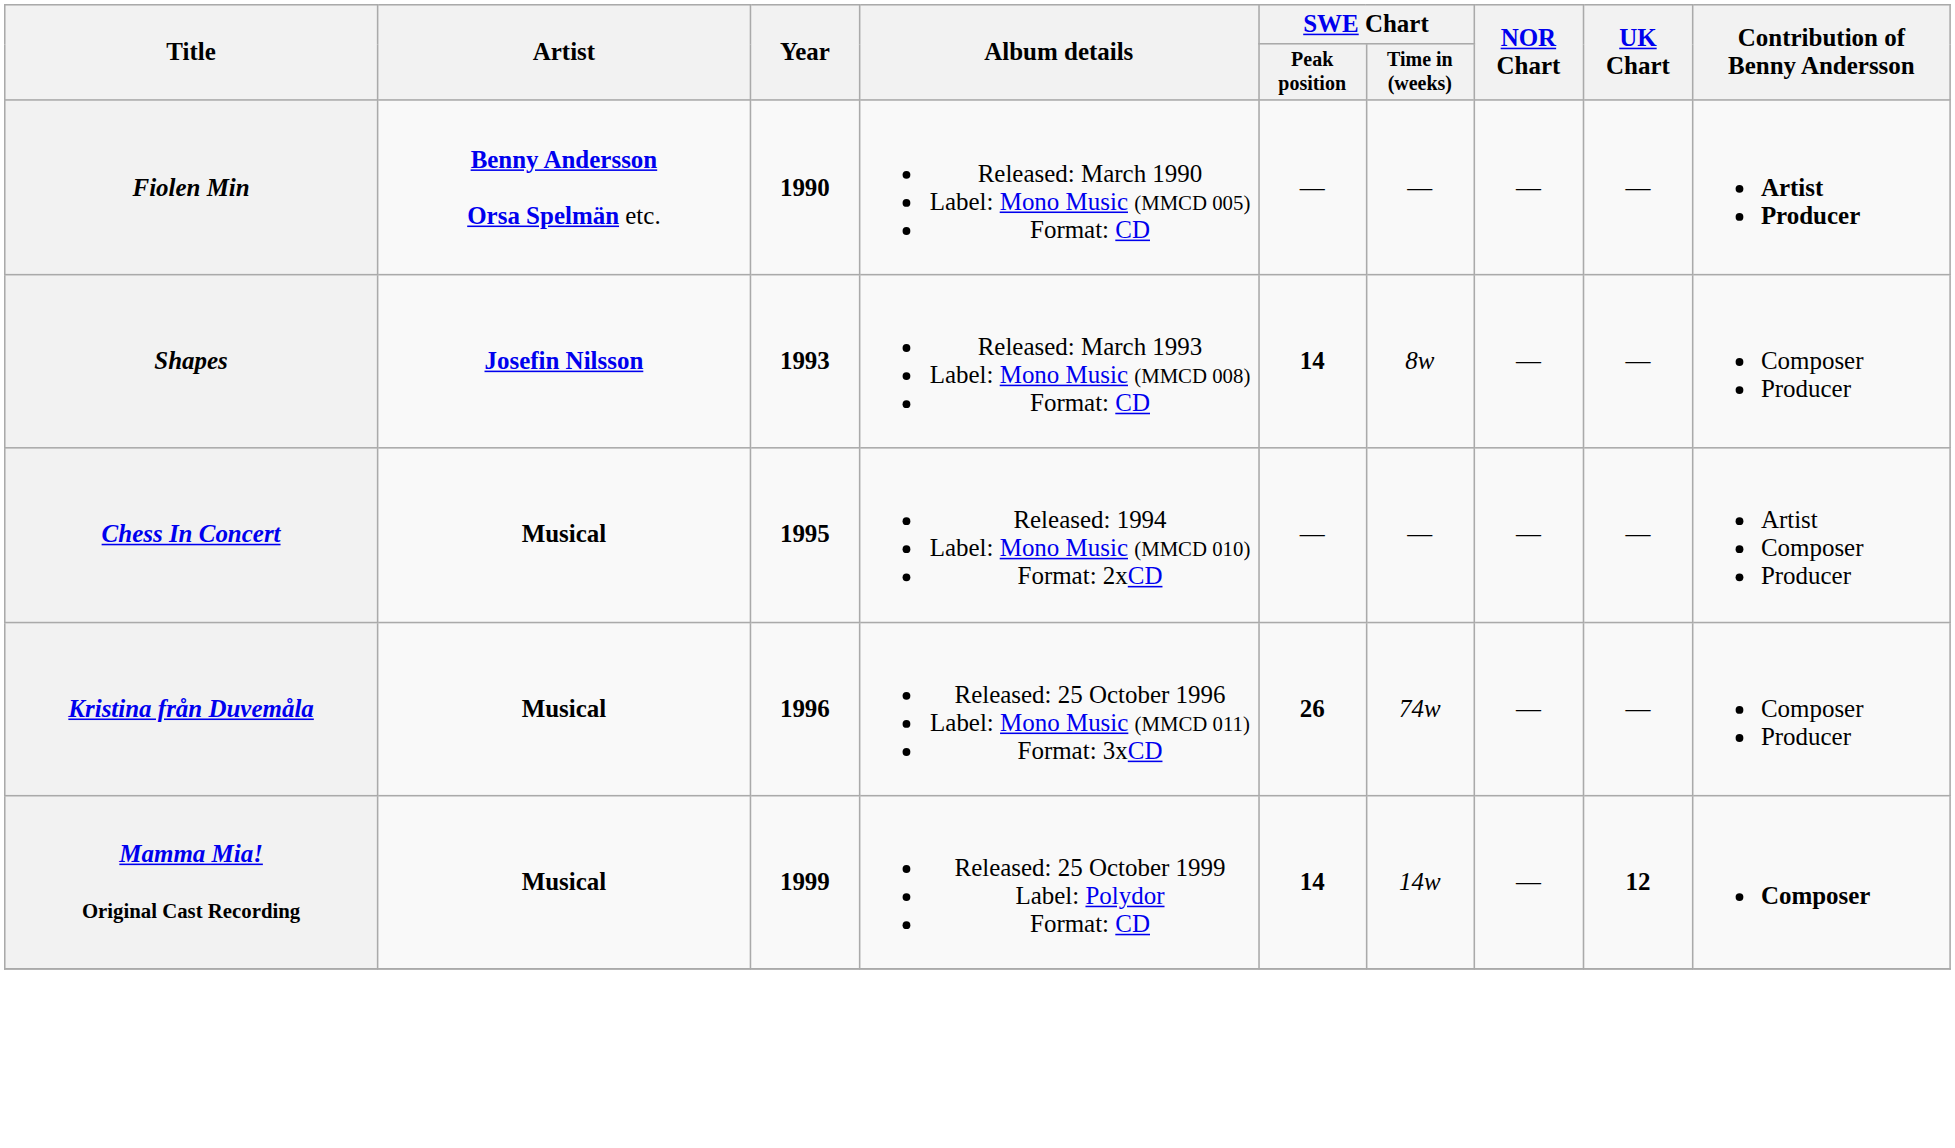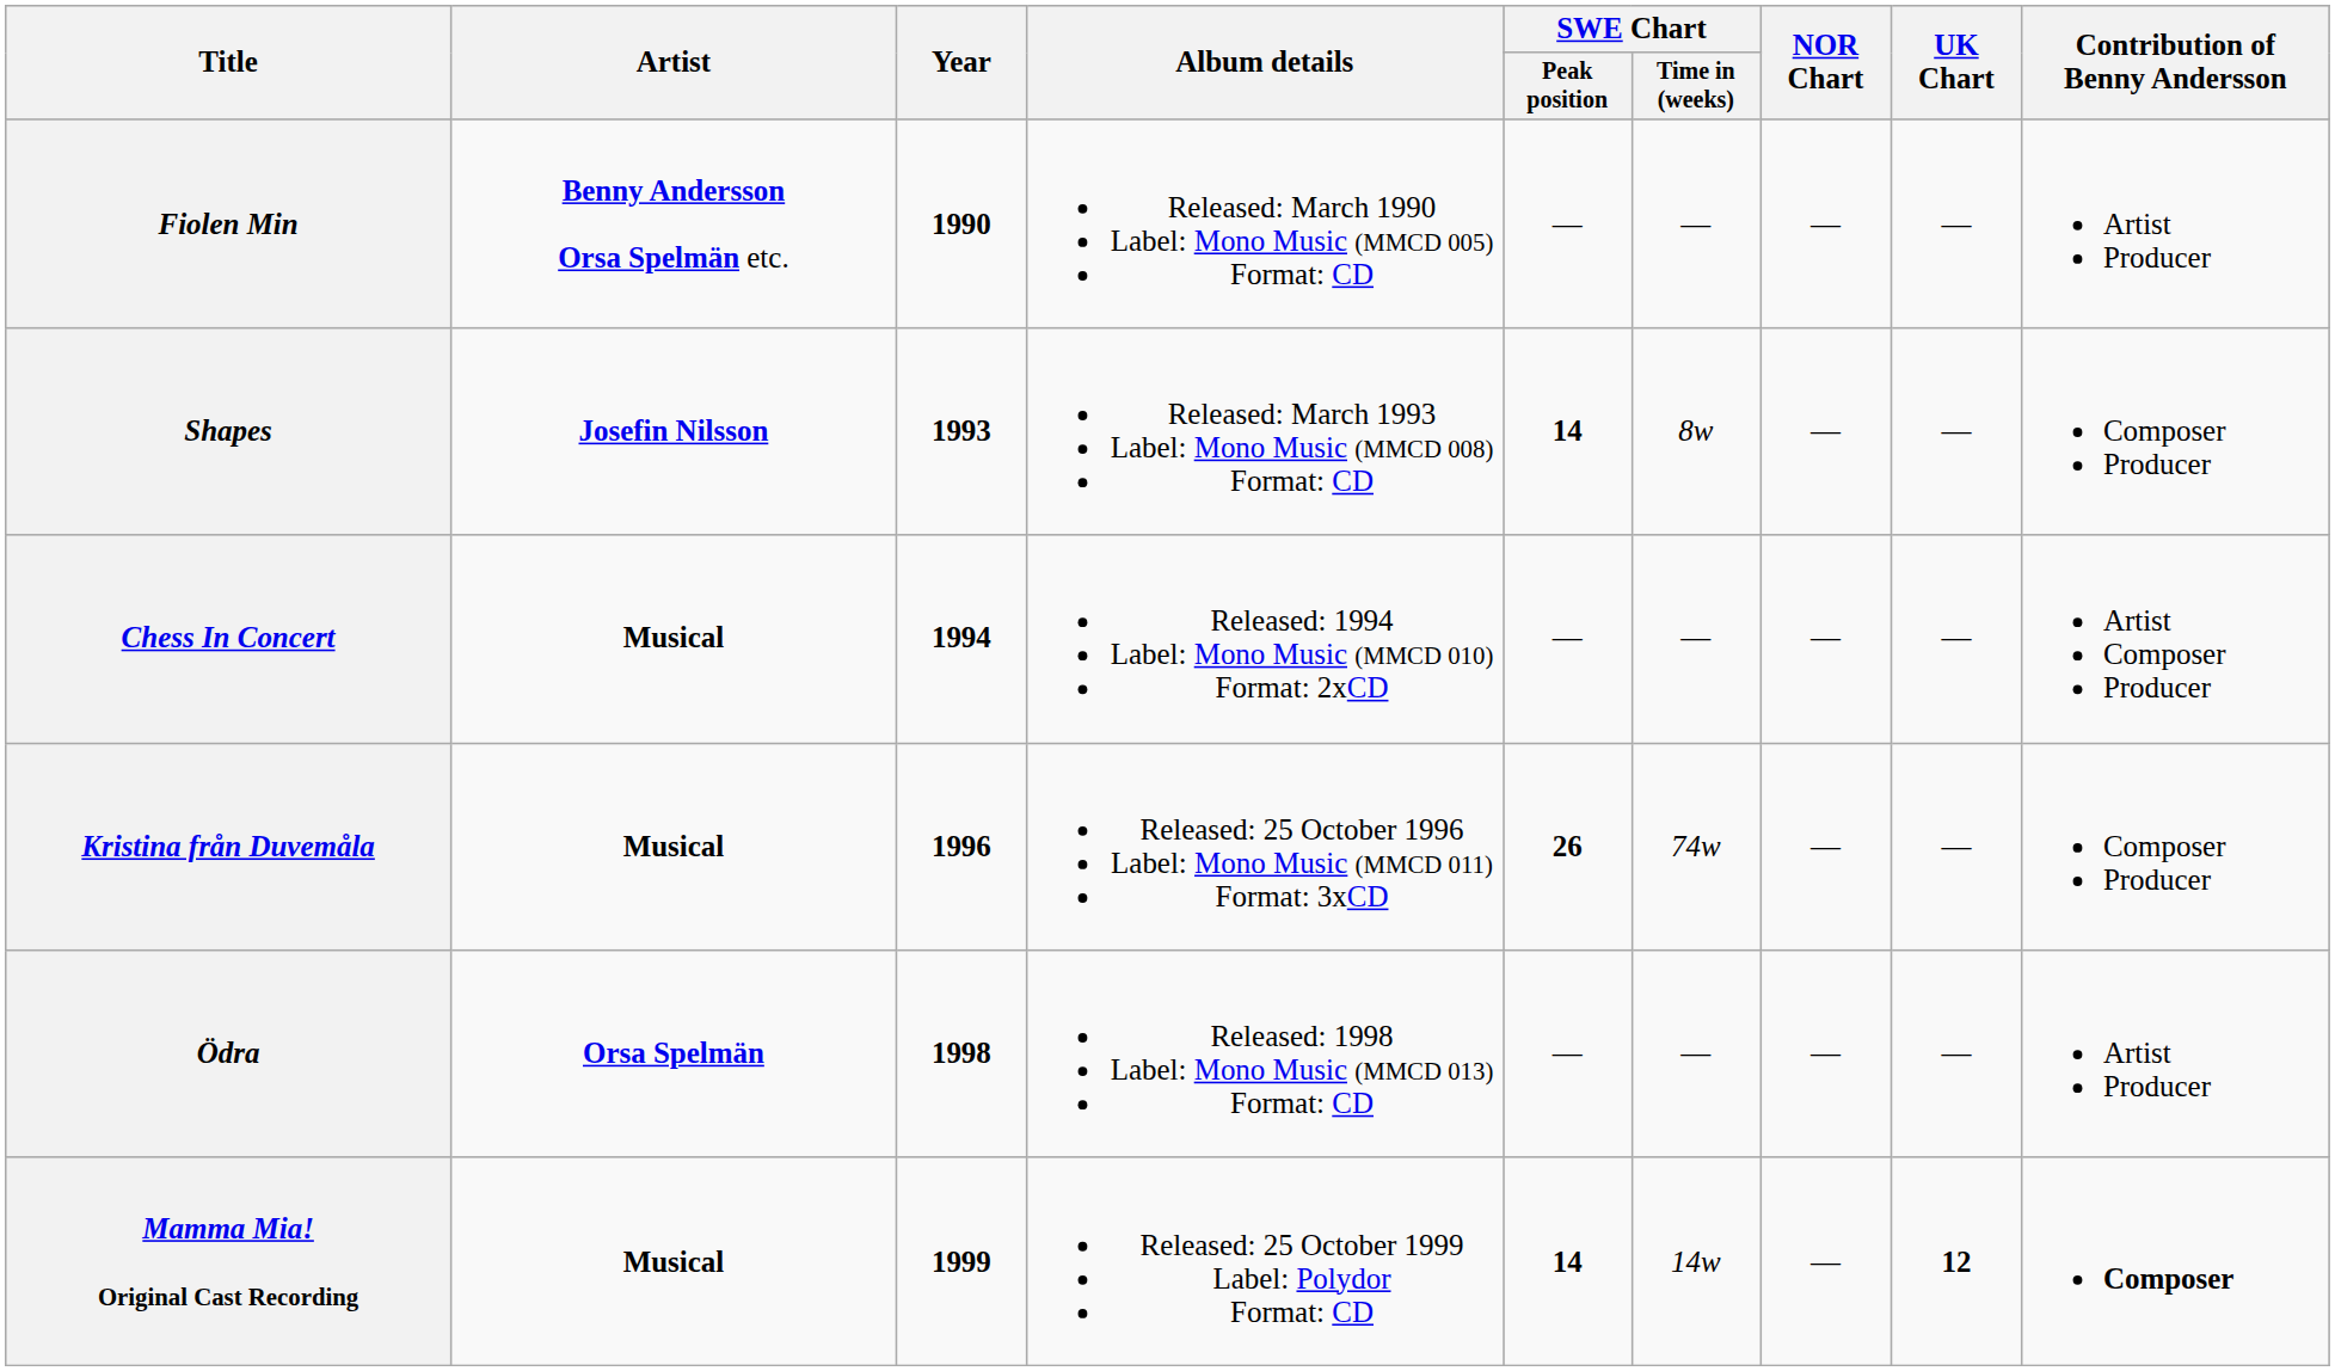 <table class="wikitable plainrowheaders" style="text-align:center;" border="1">
 <tr>
 <th scope="col" rowspan="2" style="width:15em;">Title</th>
 <th scope="col" rowspan="2" style="width:15em;">Artist</th>
 <th scope="col" rowspan="2" style="width:4em;">Year</th>
 <th scope="col" rowspan="2" style="width:16em;">Album details</th>
 <th scope="col" colspan="2"><a href='#'>SWE</a> Chart</th>
 <th scope="col" rowspan="2" style="width:4em;"><a href='#'>NOR</a><br>Chart</th>
 <th scope="col" rowspan="2" style="width:4em;"><a href='#'>UK</a><br>Chart</th>
 <th scope="col" rowspan="2" style="width:10em;">Contribution of<br>Benny Andersson</th>
 </tr>
 <tr>
 <th scope="col" style="width:5em;font-size:80%;">Peak position</th>
 <th scope="col" style="width:5em;font-size:80%;">Time in<br>(weeks)</th>
 </tr>
 <tr>
 <th scope="row"><em>Fiolen Min</em></th>
 <td><strong><a href='#'>Benny Andersson</a></strong><br><br><strong><a href='#'>Orsa Spelmän</a></strong> etc.</td>
 <td><strong>1990</strong></td>
 <td><br><ul><li>Released: March 1990</li><li>Label: <a href='#'>Mono Music</a> <small>(MMCD 005)</small></li><li>Format: <a href='#'>CD</a></li></ul></td>
 <td>—</td>
 <td>—</td>
 <td>—</td>
 <td>—</td>
-<td style="text-align:left;"><strong><br><ul><li>Artist</li><li>Producer</li></ul></strong></td>
+<td style="text-align:left;"><br><ul><li>Artist</li><li>Producer</li></ul></td>
 </tr>
 <tr>
 <th scope="row"><em>Shapes</em></th>
 <td><strong><a href='#'>Josefin Nilsson</a></strong></td>
 <td><strong>1993</strong></td>
 <td><br><ul><li>Released: March 1993</li><li>Label: <a href='#'>Mono Music</a> <small>(MMCD 008)</small></li><li>Format: <a href='#'>CD</a></li></ul></td>
 <td><strong>14</strong></td>
 <td><em>8w</em></td>
 <td>—</td>
 <td>—</td>
 <td style="text-align:left;"><br><ul><li>Composer</li><li>Producer</li></ul></td>
 </tr>
 <tr>
 <th scope="row"><em><a href='#'>Chess In Concert</a></em></th>
 <td><strong>Musical</strong></td>
-<td><strong>1995</strong></td>
+<td><strong>1994</strong></td>
 <td><br><ul><li>Released: 1994</li><li>Label: <a href='#'>Mono Music</a> <small>(MMCD 010)</small></li><li>Format: 2x<a href='#'>CD</a></li></ul></td>
 <td>—</td>
 <td>—</td>
 <td>—</td>
 <td>—</td>
 <td style="text-align:left;"><br><ul><li>Artist</li><li>Composer</li><li>Producer</li></ul></td>
 </tr>
 <tr>
 <th scope="row"><em><a href='#'>Kristina från Duvemåla</a></em></th>
 <td><strong>Musical</strong></td>
 <td><strong>1996</strong></td>
 <td><br><ul><li>Released: 25 October 1996</li><li>Label: <a href='#'>Mono Music</a> <small>(MMCD 011)</small></li><li>Format: 3x<a href='#'>CD</a></li></ul></td>
 <td><strong>26</strong></td>
 <td><em>74w</em></td>
 <td>—</td>
 <td>—</td>
 <td style="text-align:left;"><br><ul><li>Composer</li><li>Producer</li></ul></td>
 </tr>
 <tr>
+<th scope="row"><em>Ödra</em></th>
+<td><strong><a href='#'>Orsa Spelmän</a></strong></td>
+<td><strong>1998</strong></td>
+<td><br><ul><li>Released: 1998</li><li>Label: <a href='#'>Mono Music</a> <small>(MMCD 013)</small></li><li>Format: <a href='#'>CD</a></li></ul></td>
+<td>—</td>
+<td>—</td>
+<td>—</td>
+<td>—</td>
+<td style="text-align:left;"><br><ul><li>Artist</li><li>Producer</li></ul></td>
+</tr>
+<tr>
 <th scope="row"><em><a href='#'>Mamma Mia!</a></em><br><br><small><strong>Original Cast Recording</strong></small></th>
 <td><strong>Musical</strong></td>
 <td><strong>1999</strong></td>
 <td><br><ul><li>Released: 25 October 1999</li><li>Label: <a href='#'>Polydor</a></li><li>Format: <a href='#'>CD</a></li></ul></td>
 <td><strong>14</strong></td>
 <td><em>14w</em></td>
 <td>—</td>
 <td><strong>12</strong></td>
 <td style="text-align:left;"><strong><br><ul><li>Composer</li></ul></strong></td>
 </tr>
 <tr>
 </tr>
 </table>
